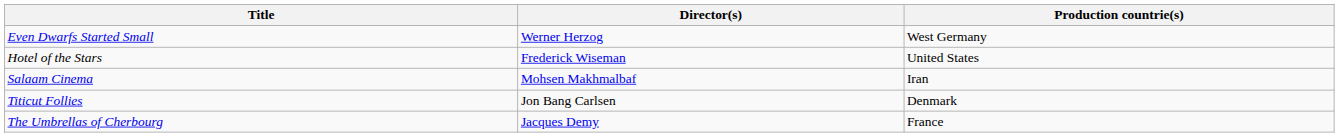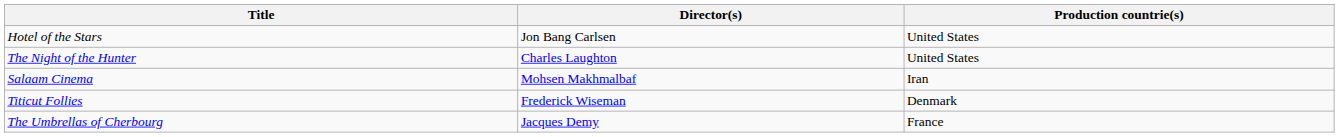 <table class="sortable wikitable" style="width:100%; margin-bottom:4px" cellpadding="5">
 <tr>
 <th scope="col">Title</th>
 <th scope="col">Director(s)</th>
 <th scope="col">Production countrie(s)</th>
 </tr>
 <tr>
-<td><em><a href='#'>Even Dwarfs Started Small</a></em></td>
-<td><a href='#'>Werner Herzog</a></td>
-<td>West Germany</td>
+<td><em>Hotel of the Stars</em></td>
+<td>Jon Bang Carlsen</td>
+<td>United States</td>
 </tr>
 <tr>
-<td><em>Hotel of the Stars</em></td>
-<td><a href='#'>Frederick Wiseman</a></td>
+<td><em><a href='#'>The Night of the Hunter</a></em></td>
+<td><a href='#'>Charles Laughton</a></td>
 <td>United States</td>
 </tr>
 <tr>
 <td><em><a href='#'>Salaam Cinema</a></em></td>
 <td><a href='#'>Mohsen Makhmalbaf</a></td>
 <td>Iran</td>
 </tr>
 <tr>
 <td><em><a href='#'>Titicut Follies</a></em></td>
-<td>Jon Bang Carlsen</td>
+<td><a href='#'>Frederick Wiseman</a></td>
 <td>Denmark</td>
 </tr>
 <tr>
 <td><em><a href='#'>The Umbrellas of Cherbourg</a></em></td>
 <td><a href='#'>Jacques Demy</a></td>
 <td>France</td>
 </tr>
 </table>
